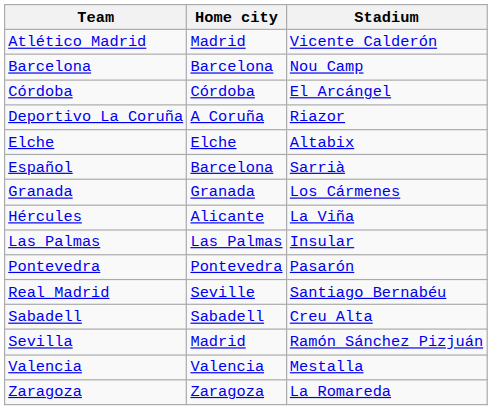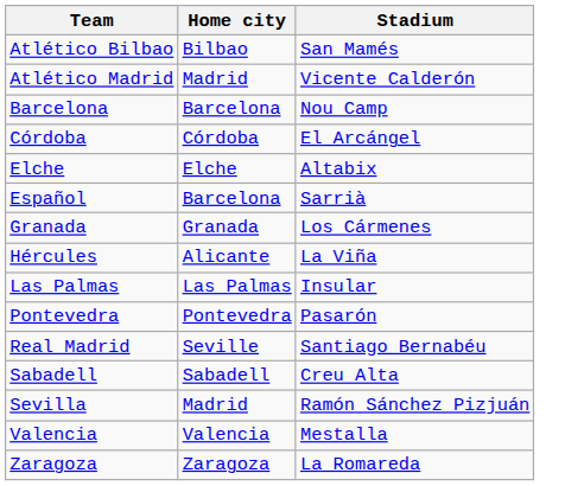 <table class="wikitable sortable" style="text-align: left;">
 <tr>
 <th>Team</th>
 <th>Home city</th>
 <th>Stadium</th>
+</tr>
+<tr>
+<td><a href='#'>Atlético Bilbao</a></td>
+<td><a href='#'>Bilbao</a></td>
+<td><a href='#'>San Mamés</a></td>
 </tr>
 <tr>
 <td><a href='#'>Atlético Madrid</a></td>
 <td><a href='#'>Madrid</a></td>
 <td><a href='#'>Vicente Calderón</a></td>
 </tr>
 <tr>
 <td><a href='#'>Barcelona</a></td>
 <td><a href='#'>Barcelona</a></td>
 <td><a href='#'>Nou Camp</a></td>
 </tr>
 <tr>
 <td><a href='#'>Córdoba</a></td>
 <td><a href='#'>Córdoba</a></td>
 <td><a href='#'>El Arcángel</a></td>
-</tr>
-<tr>
-<td><a href='#'>Deportivo La Coruña</a></td>
-<td><a href='#'>A Coruña</a></td>
-<td><a href='#'>Riazor</a></td>
 </tr>
 <tr>
 <td><a href='#'>Elche</a></td>
 <td><a href='#'>Elche</a></td>
 <td><a href='#'>Altabix</a></td>
 </tr>
 <tr>
 <td><a href='#'>Español</a></td>
 <td><a href='#'>Barcelona</a></td>
 <td><a href='#'>Sarrià</a></td>
 </tr>
 <tr>
 <td><a href='#'>Granada</a></td>
 <td><a href='#'>Granada</a></td>
 <td><a href='#'>Los Cármenes</a></td>
 </tr>
 <tr>
 <td><a href='#'>Hércules</a></td>
 <td><a href='#'>Alicante</a></td>
 <td><a href='#'>La Viña</a></td>
 </tr>
 <tr>
 <td><a href='#'>Las Palmas</a></td>
 <td><a href='#'>Las Palmas</a></td>
 <td><a href='#'>Insular</a></td>
 </tr>
 <tr>
 <td><a href='#'>Pontevedra</a></td>
 <td><a href='#'>Pontevedra</a></td>
 <td><a href='#'>Pasarón</a></td>
 </tr>
 <tr>
 <td><a href='#'>Real Madrid</a></td>
 <td><a href='#'>Seville</a></td>
 <td><a href='#'>Santiago Bernabéu</a></td>
 </tr>
 <tr>
 <td><a href='#'>Sabadell</a></td>
 <td><a href='#'>Sabadell</a></td>
 <td><a href='#'>Creu Alta</a></td>
 </tr>
 <tr>
 <td><a href='#'>Sevilla</a></td>
 <td><a href='#'>Madrid</a></td>
 <td><a href='#'>Ramón Sánchez Pizjuán</a></td>
 </tr>
 <tr>
 <td><a href='#'>Valencia</a></td>
 <td><a href='#'>Valencia</a></td>
 <td><a href='#'>Mestalla</a></td>
 </tr>
 <tr>
 <td><a href='#'>Zaragoza</a></td>
 <td><a href='#'>Zaragoza</a></td>
 <td><a href='#'>La Romareda</a></td>
 </tr>
 </table>
